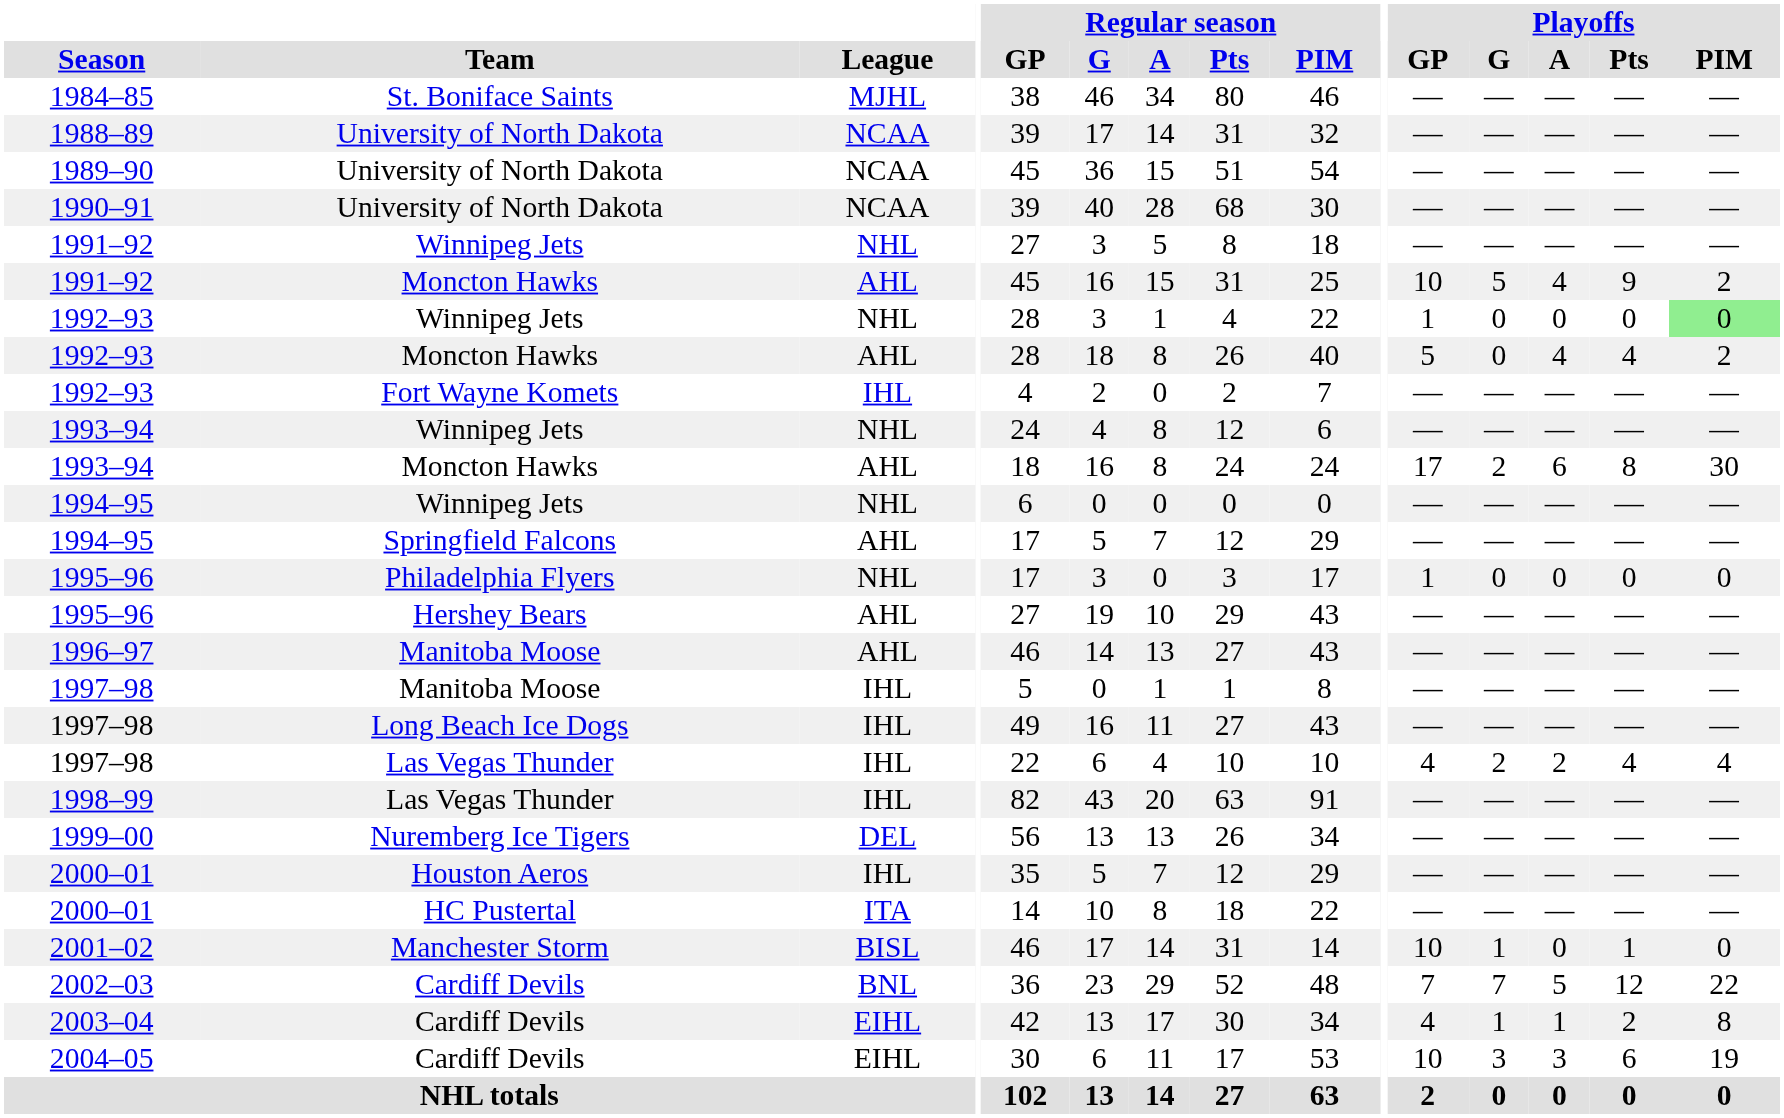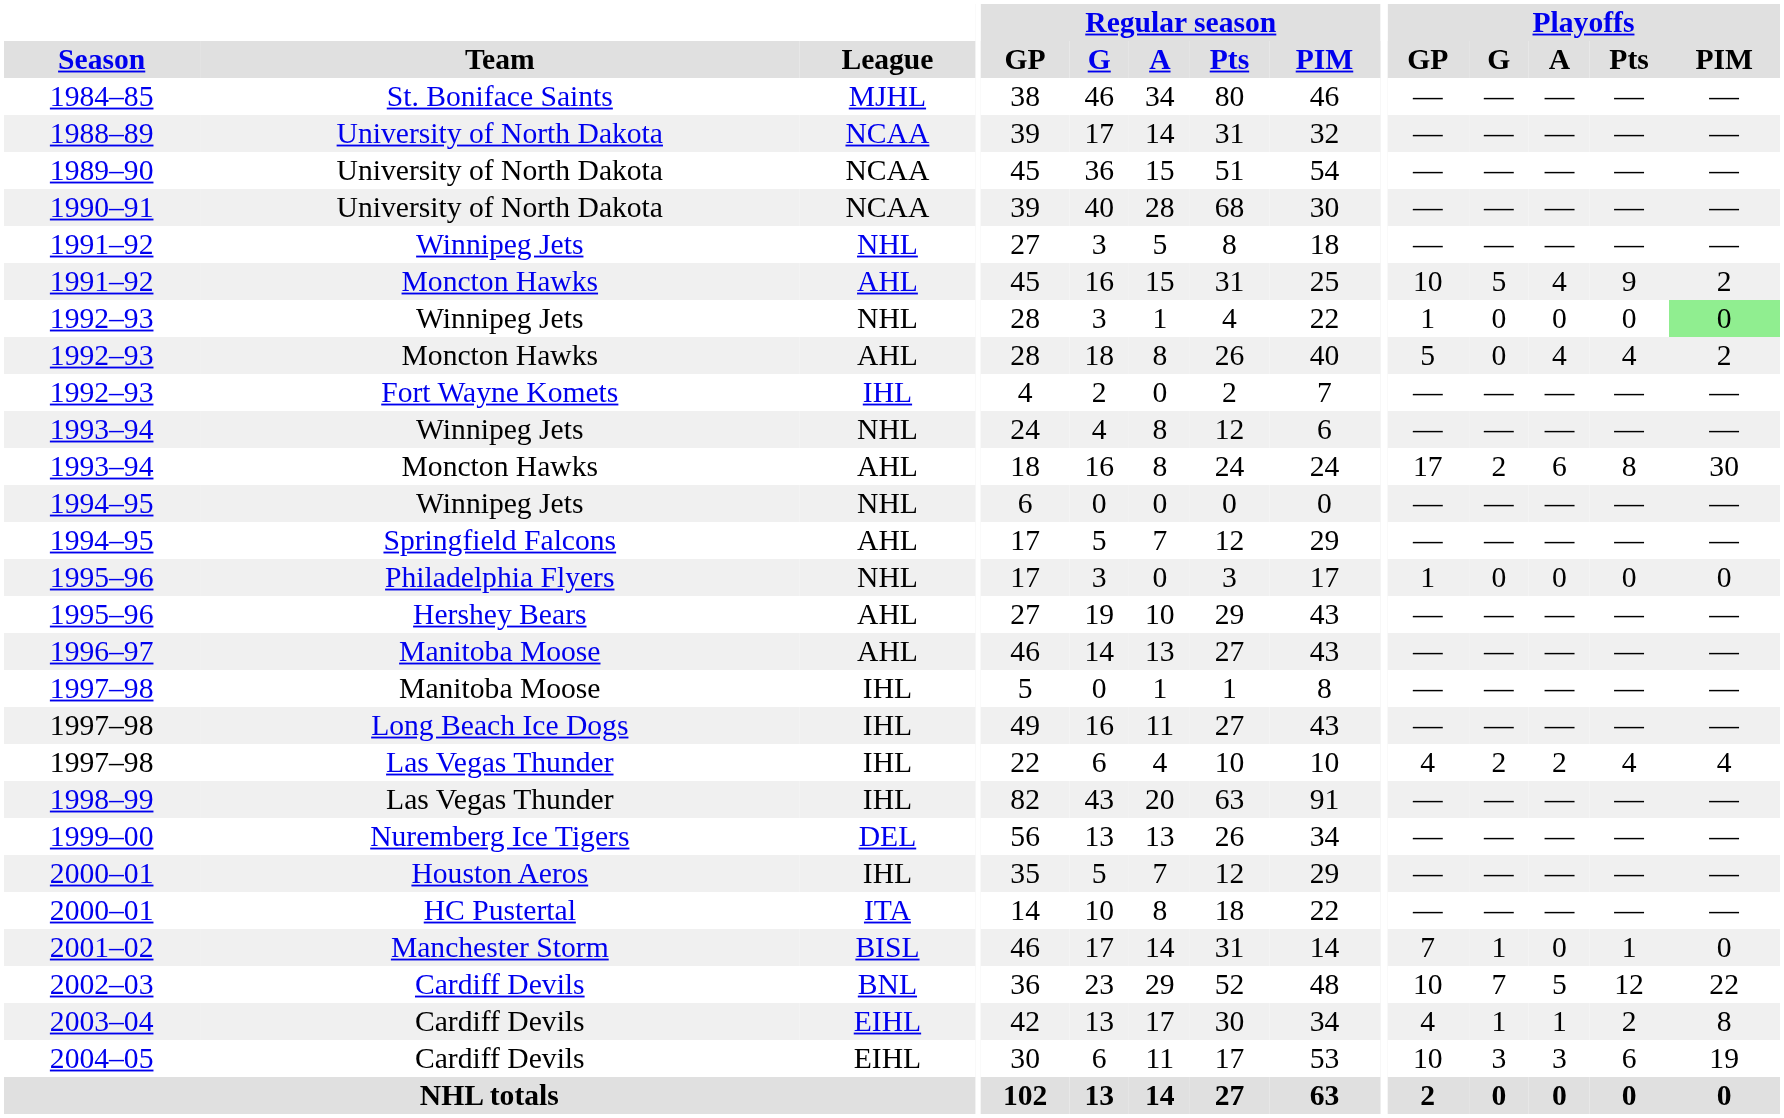 <table border="0" cellpadding="1" cellspacing="0" style="text-align:center; width:60em">
 <tr bgcolor="#e0e0e0">
 <th colspan="3" bgcolor="#ffffff"></th>
 <th rowspan="100" bgcolor="#ffffff"></th>
 <th colspan="5"><a href='#'>Regular season</a></th>
 <th rowspan="100" bgcolor="#ffffff"></th>
 <th colspan="5"><a href='#'>Playoffs</a></th>
 </tr>
 <tr bgcolor="#e0e0e0">
 <th><a href='#'>Season</a></th>
 <th>Team</th>
 <th>League</th>
 <th>GP</th>
 <th><a href='#'>G</a></th>
 <th><a href='#'>A</a></th>
 <th><a href='#'>Pts</a></th>
 <th><a href='#'>PIM</a></th>
 <th>GP</th>
 <th>G</th>
 <th>A</th>
 <th>Pts</th>
 <th>PIM</th>
 </tr>
 <tr>
 <td><a href='#'>1984–85</a></td>
 <td><a href='#'>St. Boniface Saints</a></td>
 <td><a href='#'>MJHL</a></td>
 <td>38</td>
 <td>46</td>
 <td>34</td>
 <td>80</td>
 <td>46</td>
 <td>—</td>
 <td>—</td>
 <td>—</td>
 <td>—</td>
 <td>—</td>
 </tr>
 <tr bgcolor="#f0f0f0">
 <td><a href='#'>1988–89</a></td>
 <td><a href='#'>University of North Dakota</a></td>
 <td><a href='#'>NCAA</a></td>
 <td>39</td>
 <td>17</td>
 <td>14</td>
 <td>31</td>
 <td>32</td>
 <td>—</td>
 <td>—</td>
 <td>—</td>
 <td>—</td>
 <td>—</td>
 </tr>
 <tr>
 <td><a href='#'>1989–90</a></td>
 <td>University of North Dakota</td>
 <td>NCAA</td>
 <td>45</td>
 <td>36</td>
 <td>15</td>
 <td>51</td>
 <td>54</td>
 <td>—</td>
 <td>—</td>
 <td>—</td>
 <td>—</td>
 <td>—</td>
 </tr>
 <tr bgcolor="#f0f0f0">
 <td><a href='#'>1990–91</a></td>
 <td>University of North Dakota</td>
 <td>NCAA</td>
 <td>39</td>
 <td>40</td>
 <td>28</td>
 <td>68</td>
 <td>30</td>
 <td>—</td>
 <td>—</td>
 <td>—</td>
 <td>—</td>
 <td>—</td>
 </tr>
 <tr>
 <td><a href='#'>1991–92</a></td>
 <td><a href='#'>Winnipeg Jets</a></td>
 <td><a href='#'>NHL</a></td>
 <td>27</td>
 <td>3</td>
 <td>5</td>
 <td>8</td>
 <td>18</td>
 <td>—</td>
 <td>—</td>
 <td>—</td>
 <td>—</td>
 <td>—</td>
 </tr>
 <tr bgcolor="#f0f0f0">
 <td><a href='#'>1991–92</a></td>
 <td><a href='#'>Moncton Hawks</a></td>
 <td><a href='#'>AHL</a></td>
 <td>45</td>
 <td>16</td>
 <td>15</td>
 <td>31</td>
 <td>25</td>
 <td>10</td>
 <td>5</td>
 <td>4</td>
 <td>9</td>
 <td>2</td>
 </tr>
 <tr>
 <td><a href='#'>1992–93</a></td>
 <td>Winnipeg Jets</td>
 <td>NHL</td>
 <td>28</td>
 <td>3</td>
 <td>1</td>
 <td>4</td>
 <td>22</td>
 <td>1</td>
 <td>0</td>
 <td>0</td>
 <td>0</td>
 <td style="background: lightgreen;">0</td>
 </tr>
 <tr bgcolor="#f0f0f0">
 <td><a href='#'>1992–93</a></td>
 <td>Moncton Hawks</td>
 <td>AHL</td>
 <td>28</td>
 <td>18</td>
 <td>8</td>
 <td>26</td>
 <td>40</td>
 <td>5</td>
 <td>0</td>
 <td>4</td>
 <td>4</td>
 <td>2</td>
 </tr>
 <tr>
 <td><a href='#'>1992–93</a></td>
 <td><a href='#'>Fort Wayne Komets</a></td>
 <td><a href='#'>IHL</a></td>
 <td>4</td>
 <td>2</td>
 <td>0</td>
 <td>2</td>
 <td>7</td>
 <td>—</td>
 <td>—</td>
 <td>—</td>
 <td>—</td>
 <td>—</td>
 </tr>
 <tr bgcolor="#f0f0f0">
 <td><a href='#'>1993–94</a></td>
 <td>Winnipeg Jets</td>
 <td>NHL</td>
 <td>24</td>
 <td>4</td>
 <td>8</td>
 <td>12</td>
 <td>6</td>
 <td>—</td>
 <td>—</td>
 <td>—</td>
 <td>—</td>
 <td>—</td>
 </tr>
 <tr>
 <td><a href='#'>1993–94</a></td>
 <td>Moncton Hawks</td>
 <td>AHL</td>
 <td>18</td>
 <td>16</td>
 <td>8</td>
 <td>24</td>
 <td>24</td>
 <td>17</td>
 <td>2</td>
 <td>6</td>
 <td>8</td>
 <td>30</td>
 </tr>
 <tr bgcolor="#f0f0f0">
 <td><a href='#'>1994–95</a></td>
 <td>Winnipeg Jets</td>
 <td>NHL</td>
 <td>6</td>
 <td>0</td>
 <td>0</td>
 <td>0</td>
 <td>0</td>
 <td>—</td>
 <td>—</td>
 <td>—</td>
 <td>—</td>
 <td>—</td>
 </tr>
 <tr>
 <td><a href='#'>1994–95</a></td>
 <td><a href='#'>Springfield Falcons</a></td>
 <td>AHL</td>
 <td>17</td>
 <td>5</td>
 <td>7</td>
 <td>12</td>
 <td>29</td>
 <td>—</td>
 <td>—</td>
 <td>—</td>
 <td>—</td>
 <td>—</td>
 </tr>
 <tr bgcolor="#f0f0f0">
 <td><a href='#'>1995–96</a></td>
 <td><a href='#'>Philadelphia Flyers</a></td>
 <td>NHL</td>
 <td>17</td>
 <td>3</td>
 <td>0</td>
 <td>3</td>
 <td>17</td>
 <td>1</td>
 <td>0</td>
 <td>0</td>
 <td>0</td>
 <td>0</td>
 </tr>
 <tr>
 <td><a href='#'>1995–96</a></td>
 <td><a href='#'>Hershey Bears</a></td>
 <td>AHL</td>
 <td>27</td>
 <td>19</td>
 <td>10</td>
 <td>29</td>
 <td>43</td>
 <td>—</td>
 <td>—</td>
 <td>—</td>
 <td>—</td>
 <td>—</td>
 </tr>
 <tr bgcolor="#f0f0f0">
 <td><a href='#'>1996–97</a></td>
 <td><a href='#'>Manitoba Moose</a></td>
 <td>AHL</td>
 <td>46</td>
 <td>14</td>
 <td>13</td>
 <td>27</td>
 <td>43</td>
 <td>—</td>
 <td>—</td>
 <td>—</td>
 <td>—</td>
 <td>—</td>
 </tr>
 <tr>
 <td><a href='#'>1997–98</a></td>
 <td>Manitoba Moose</td>
 <td>IHL</td>
 <td>5</td>
 <td>0</td>
 <td>1</td>
 <td>1</td>
 <td>8</td>
 <td>—</td>
 <td>—</td>
 <td>—</td>
 <td>—</td>
 <td>—</td>
 </tr>
 <tr bgcolor="#f0f0f0">
 <td>1997–98</td>
 <td><a href='#'>Long Beach Ice Dogs</a></td>
 <td>IHL</td>
 <td>49</td>
 <td>16</td>
 <td>11</td>
 <td>27</td>
 <td>43</td>
 <td>—</td>
 <td>—</td>
 <td>—</td>
 <td>—</td>
 <td>—</td>
 </tr>
 <tr>
 <td>1997–98</td>
 <td><a href='#'>Las Vegas Thunder</a></td>
 <td>IHL</td>
 <td>22</td>
 <td>6</td>
 <td>4</td>
 <td>10</td>
 <td>10</td>
 <td>4</td>
 <td>2</td>
 <td>2</td>
 <td>4</td>
 <td>4</td>
 </tr>
 <tr bgcolor="#f0f0f0">
 <td><a href='#'>1998–99</a></td>
 <td>Las Vegas Thunder</td>
 <td>IHL</td>
 <td>82</td>
 <td>43</td>
 <td>20</td>
 <td>63</td>
 <td>91</td>
 <td>—</td>
 <td>—</td>
 <td>—</td>
 <td>—</td>
 <td>—</td>
 </tr>
 <tr>
 <td><a href='#'>1999–00</a></td>
 <td><a href='#'>Nuremberg Ice Tigers</a></td>
 <td><a href='#'>DEL</a></td>
 <td>56</td>
 <td>13</td>
 <td>13</td>
 <td>26</td>
 <td>34</td>
 <td>—</td>
 <td>—</td>
 <td>—</td>
 <td>—</td>
 <td>—</td>
 </tr>
 <tr bgcolor="#f0f0f0">
 <td><a href='#'>2000–01</a></td>
 <td><a href='#'>Houston Aeros</a></td>
 <td>IHL</td>
 <td>35</td>
 <td>5</td>
 <td>7</td>
 <td>12</td>
 <td>29</td>
 <td>—</td>
 <td>—</td>
 <td>—</td>
 <td>—</td>
 <td>—</td>
 </tr>
 <tr>
 <td><a href='#'>2000–01</a></td>
 <td><a href='#'>HC Pustertal</a></td>
 <td><a href='#'>ITA</a></td>
 <td>14</td>
 <td>10</td>
 <td>8</td>
 <td>18</td>
 <td>22</td>
 <td>—</td>
 <td>—</td>
 <td>—</td>
 <td>—</td>
 <td>—</td>
 </tr>
 <tr bgcolor="#f0f0f0">
 <td><a href='#'>2001–02</a></td>
 <td><a href='#'>Manchester Storm</a></td>
 <td><a href='#'>BISL</a></td>
 <td>46</td>
 <td>17</td>
 <td>14</td>
 <td>31</td>
 <td>14</td>
-<td>10</td>
+<td>7</td>
 <td>1</td>
 <td>0</td>
 <td>1</td>
 <td>0</td>
 </tr>
 <tr>
 <td><a href='#'>2002–03</a></td>
 <td><a href='#'>Cardiff Devils</a></td>
 <td><a href='#'>BNL</a></td>
 <td>36</td>
 <td>23</td>
 <td>29</td>
 <td>52</td>
 <td>48</td>
-<td>7</td>
+<td>10</td>
 <td>7</td>
 <td>5</td>
 <td>12</td>
 <td>22</td>
 </tr>
 <tr bgcolor="#f0f0f0">
 <td><a href='#'>2003–04</a></td>
 <td>Cardiff Devils</td>
 <td><a href='#'>EIHL</a></td>
 <td>42</td>
 <td>13</td>
 <td>17</td>
 <td>30</td>
 <td>34</td>
 <td>4</td>
 <td>1</td>
 <td>1</td>
 <td>2</td>
 <td>8</td>
 </tr>
 <tr>
 <td><a href='#'>2004–05</a></td>
 <td>Cardiff Devils</td>
 <td>EIHL</td>
 <td>30</td>
 <td>6</td>
 <td>11</td>
 <td>17</td>
 <td>53</td>
 <td>10</td>
 <td>3</td>
 <td>3</td>
 <td>6</td>
 <td>19</td>
 </tr>
 <tr bgcolor="#e0e0e0">
 <th colspan="3">NHL totals</th>
 <th>102</th>
 <th>13</th>
 <th>14</th>
 <th>27</th>
 <th>63</th>
 <th>2</th>
 <th>0</th>
 <th>0</th>
 <th>0</th>
 <th>0</th>
 </tr>
 </table>
